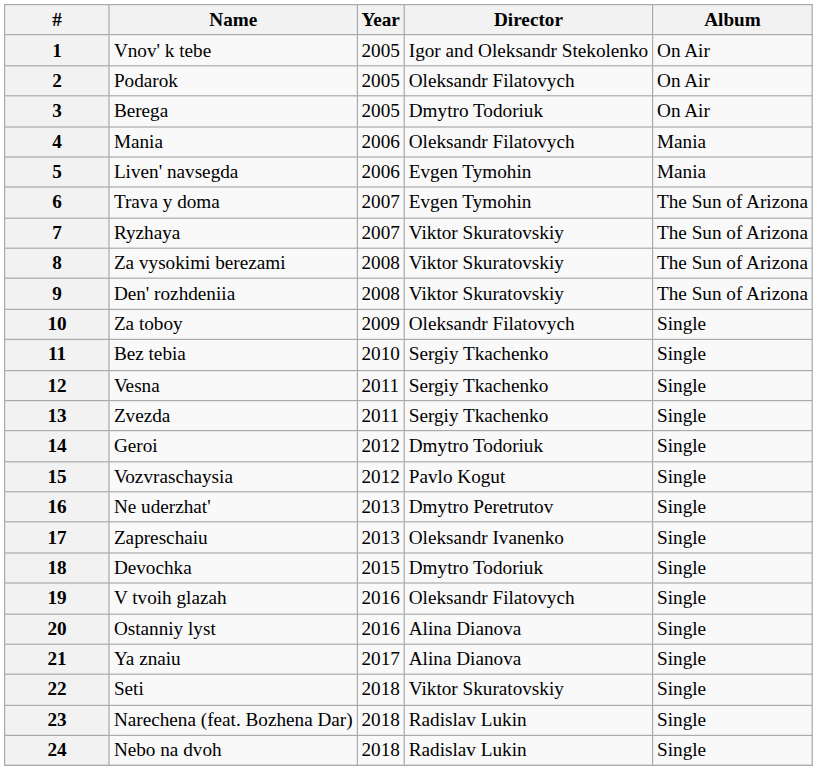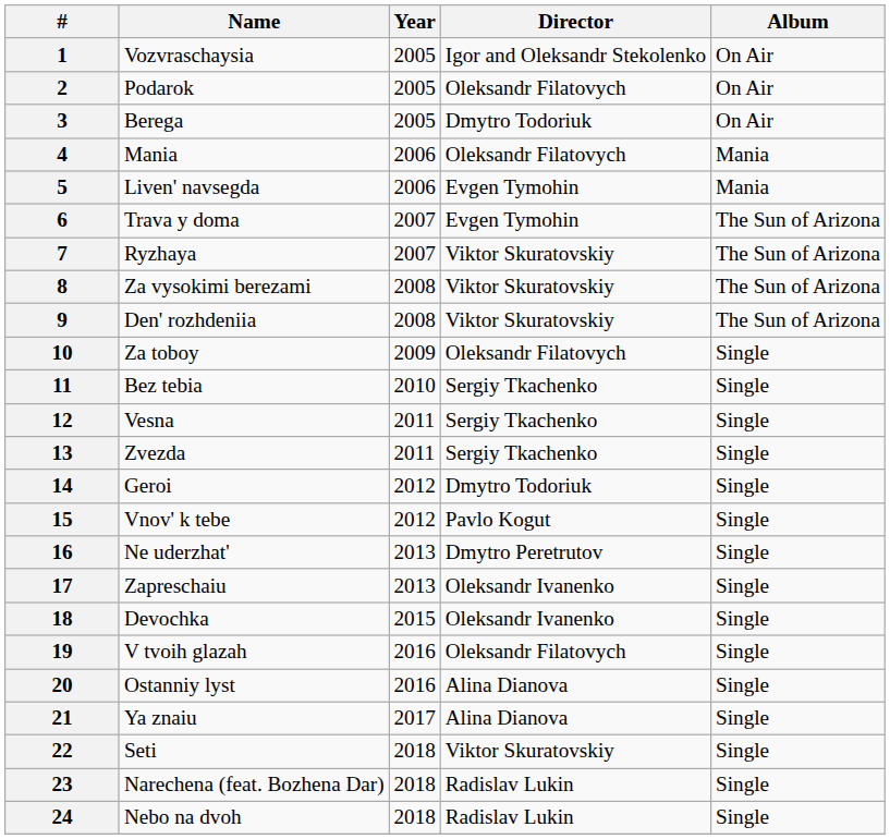 <table class="wikitable sortable">
 <tr>
 <th scope="col" style="width:5em;" class="unsortable">#</th>
 <th scope="col" class="unsortable">Name</th>
 <th scope="col" class="unsortable">Year</th>
 <th scope="col">Director</th>
 <th scope="col" class="unsortable">Album</th>
 </tr>
 <tr>
 <th>1</th>
-<td>Vnov' k tebe</td>
+<td>Vozvraschaysia</td>
 <td>2005</td>
 <td>Igor and Oleksandr Stekolenko</td>
 <td>On Air</td>
 </tr>
 <tr>
 <th>2</th>
 <td>Podarok</td>
 <td>2005</td>
 <td>Oleksandr Filatovych</td>
 <td>On Air</td>
 </tr>
 <tr>
 <th>3</th>
 <td>Berega</td>
 <td>2005</td>
 <td>Dmytro Todoriuk</td>
 <td>On Air</td>
 </tr>
 <tr>
 <th>4</th>
 <td>Mania</td>
 <td>2006</td>
 <td>Oleksandr Filatovych</td>
 <td>Mania</td>
 </tr>
 <tr>
 <th>5</th>
 <td>Liven' navsegda</td>
 <td>2006</td>
 <td>Evgen Tymohin</td>
 <td>Mania</td>
 </tr>
 <tr>
 <th>6</th>
 <td>Trava y doma</td>
 <td>2007</td>
 <td>Evgen Tymohin</td>
 <td>The Sun of Arizona</td>
 </tr>
 <tr>
 <th>7</th>
 <td>Ryzhaya</td>
 <td>2007</td>
 <td>Viktor Skuratovskiy</td>
 <td>The Sun of Arizona</td>
 </tr>
 <tr>
 <th>8</th>
 <td>Za vysokimi berezami</td>
 <td>2008</td>
 <td>Viktor Skuratovskiy</td>
 <td>The Sun of Arizona</td>
 </tr>
 <tr>
 <th>9</th>
 <td>Den' rozhdeniia</td>
 <td>2008</td>
 <td>Viktor Skuratovskiy</td>
 <td>The Sun of Arizona</td>
 </tr>
 <tr>
 <th>10</th>
 <td>Za toboy</td>
 <td>2009</td>
 <td>Oleksandr Filatovych</td>
 <td>Single</td>
 </tr>
 <tr>
 <th>11</th>
 <td>Bez tebia</td>
 <td>2010</td>
 <td>Sergiy Tkachenko</td>
 <td>Single</td>
 </tr>
 <tr>
 <th>12</th>
 <td>Vesna</td>
 <td>2011</td>
 <td>Sergiy Tkachenko</td>
 <td>Single</td>
 </tr>
 <tr>
 <th>13</th>
 <td>Zvezda</td>
 <td>2011</td>
 <td>Sergiy Tkachenko</td>
 <td>Single</td>
 </tr>
 <tr>
 <th>14</th>
 <td>Geroi</td>
 <td>2012</td>
 <td>Dmytro Todoriuk</td>
 <td>Single</td>
 </tr>
 <tr>
 <th>15</th>
-<td>Vozvraschaysia</td>
+<td>Vnov' k tebe</td>
 <td>2012</td>
 <td>Pavlo Kogut</td>
 <td>Single</td>
 </tr>
 <tr>
 <th>16</th>
 <td>Ne uderzhat'</td>
 <td>2013</td>
 <td>Dmytro Peretrutov</td>
 <td>Single</td>
 </tr>
 <tr>
 <th>17</th>
 <td>Zapreschaiu</td>
 <td>2013</td>
 <td>Oleksandr Ivanenko</td>
 <td>Single</td>
 </tr>
 <tr>
 <th>18</th>
 <td>Devochka</td>
 <td>2015</td>
-<td>Dmytro Todoriuk</td>
+<td>Oleksandr Ivanenko</td>
 <td>Single</td>
 </tr>
 <tr>
 <th>19</th>
 <td>V tvoih glazah</td>
 <td>2016</td>
 <td>Oleksandr Filatovych</td>
 <td>Single</td>
 </tr>
 <tr>
 <th>20</th>
 <td>Ostanniy lyst</td>
 <td>2016</td>
 <td>Alina Dianova</td>
 <td>Single</td>
 </tr>
 <tr>
 <th>21</th>
 <td>Ya znaiu</td>
 <td>2017</td>
 <td>Alina Dianova</td>
 <td>Single</td>
 </tr>
 <tr>
 <th>22</th>
 <td>Seti</td>
 <td>2018</td>
 <td>Viktor Skuratovskiy</td>
 <td>Single</td>
 </tr>
 <tr>
 <th>23</th>
 <td>Narechena (feat. Bozhena Dar)</td>
 <td>2018</td>
 <td>Radislav Lukin</td>
 <td>Single</td>
 </tr>
 <tr>
 <th>24</th>
 <td>Nebo na dvoh</td>
 <td>2018</td>
 <td>Radislav Lukin</td>
 <td>Single</td>
 </tr>
 <tr>
 </tr>
 </table>
